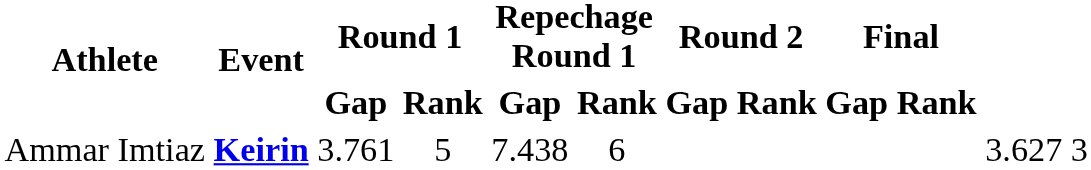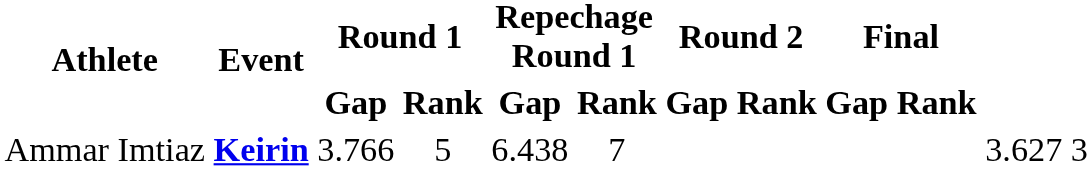 <table ->
 <tr>
 <th rowspan=2>Athlete</th>
 <th rowspan=2>Event</th>
 <th colspan=2>Round 1</th>
 <th colspan=2>Repechage<br>Round 1</th>
 <th colspan=2>Round 2</th>
 <th colspan=2>Final</th>
 </tr>
 <tr>
 <th>Gap</th>
 <th>Rank</th>
 <th>Gap</th>
 <th>Rank</th>
 <th>Gap</th>
 <th>Rank</th>
 <th>Gap</th>
 <th>Rank</th>
 </tr>
 <tr align=center>
 <td>Ammar Imtiaz</td>
 <td><strong><a href='#'>Keirin</a></strong></td>
-<td>3.761</td>
+<td>3.766</td>
 <td>5</td>
-<td>7.438</td>
-<td>6</td>
+<td>6.438</td>
+<td>7</td>
 <td colspan=4></td>
 <td>3.627</td>
 <td>3</td>
 </tr>
 </table>
